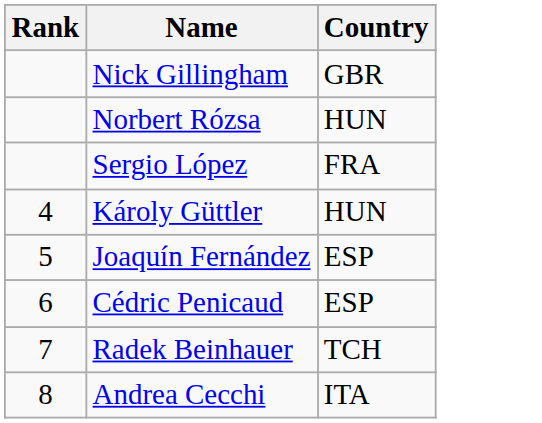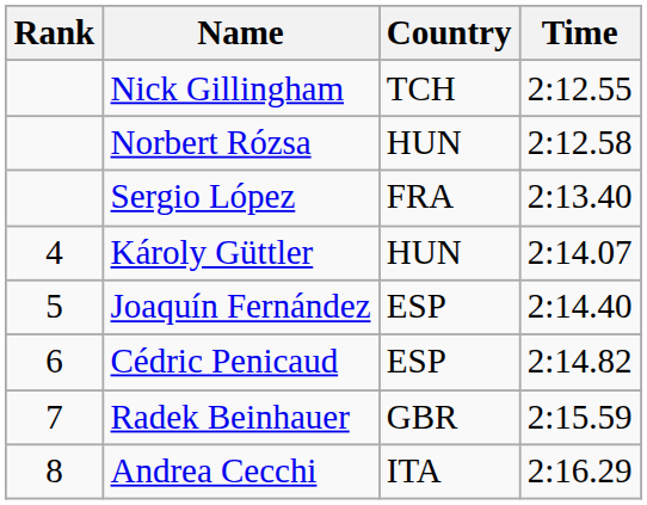 <table class="wikitable">
 <tr>
 <th>Rank</th>
 <th>Name</th>
 <th>Country</th>
+<th>Time</th>
 </tr>
 <tr>
 <td align="center"></td>
 <td><a href='#'>Nick Gillingham</a></td>
-<td> GBR</td>
+<td> TCH</td>
+<td align="center">2:12.55</td>
 </tr>
 <tr>
 <td align="center"></td>
 <td><a href='#'>Norbert Rózsa</a></td>
 <td> HUN</td>
+<td align="center">2:12.58</td>
 </tr>
 <tr>
 <td align="center"></td>
 <td><a href='#'>Sergio López</a></td>
 <td> FRA</td>
+<td align="center">2:13.40</td>
 </tr>
 <tr>
 <td align="center">4</td>
 <td><a href='#'>Károly Güttler</a></td>
 <td> HUN</td>
+<td align="center">2:14.07</td>
 </tr>
 <tr>
 <td align="center">5</td>
 <td><a href='#'>Joaquín Fernández</a></td>
 <td> ESP</td>
+<td align="center">2:14.40</td>
 </tr>
 <tr>
 <td align="center">6</td>
 <td><a href='#'>Cédric Penicaud</a></td>
 <td> ESP</td>
+<td align="center">2:14.82</td>
 </tr>
 <tr>
 <td align="center">7</td>
 <td><a href='#'>Radek Beinhauer</a></td>
-<td> TCH</td>
+<td> GBR</td>
+<td align="center">2:15.59</td>
 </tr>
 <tr>
 <td align="center">8</td>
 <td><a href='#'>Andrea Cecchi</a></td>
 <td> ITA</td>
+<td align="center">2:16.29</td>
 </tr>
 </table>
